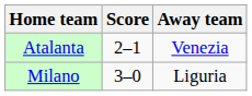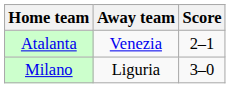 <table class="wikitable" style="text-align: center">
 <tr>
 <th>Home team</th>
+<th>Away team</th>
 <th>Score</th>
-<th>Away team</th>
 </tr>
 <tr>
 <td bgcolor="ccffcc"><a href='#'>Atalanta</a></td>
+<td><a href='#'>Venezia</a></td>
 <td>2–1</td>
-<td><a href='#'>Venezia</a></td>
 </tr>
 <tr>
 <td bgcolor="ccffcc"><a href='#'>Milano</a></td>
+<td>Liguria</td>
 <td>3–0</td>
-<td>Liguria</td>
 </tr>
 </table>
